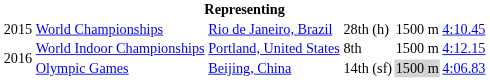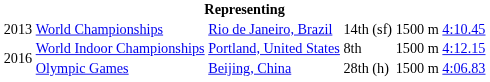 <table>
 <tr>
 <th colspan="6">Representing </th>
 </tr>
 <tr>
-<td>2015</td>
+<td>2013</td>
 <td><a href='#'>World Championships</a></td>
 <td><a href='#'>Rio de Janeiro, Brazil</a></td>
-<td>28th (h)</td>
+<td>14th (sf)</td>
 <td>1500 m</td>
 <td><a href='#'>4:10.45</a></td>
 </tr>
 <tr>
 <td rowspan=2>2016</td>
 <td><a href='#'>World Indoor Championships</a></td>
 <td><a href='#'>Portland, United States</a></td>
 <td>8th</td>
 <td>1500 m</td>
 <td><a href='#'>4:12.15</a></td>
 </tr>
 <tr>
 <td><a href='#'>Olympic Games</a></td>
 <td><a href='#'>Beijing, China</a></td>
-<td>14th (sf)</td>
-<td style="background: lightgrey;">1500 m</td>
+<td>28th (h)</td>
+<td>1500 m</td>
 <td><a href='#'>4:06.83</a></td>
 </tr>
 </table>
